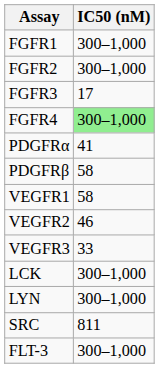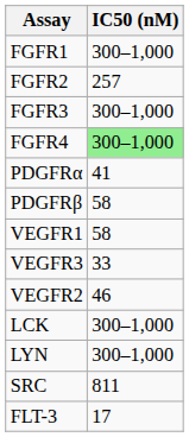 <table class="wikitable" style="float: right; margin-left: 10px; margin-bottom: 10px;">
 <tr>
 <th>Assay</th>
 <th>IC50 (nM)</th>
 </tr>
 <tr>
 <td>FGFR1</td>
 <td>300–1,000</td>
 </tr>
 <tr>
 <td>FGFR2</td>
-<td>300–1,000</td>
+<td>257</td>
 </tr>
 <tr>
 <td>FGFR3</td>
-<td>17</td>
+<td>300–1,000</td>
 </tr>
 <tr>
 <td>FGFR4</td>
 <td style="background: lightgreen;">300–1,000</td>
 </tr>
 <tr>
 <td>PDGFRα</td>
 <td>41</td>
 </tr>
 <tr>
 <td>PDGFRβ</td>
 <td>58</td>
 </tr>
 <tr>
 <td>VEGFR1</td>
 <td>58</td>
 </tr>
 <tr>
+<td>VEGFR3</td>
+<td>33</td>
+</tr>
+<tr>
 <td>VEGFR2</td>
 <td>46</td>
-</tr>
-<tr>
-<td>VEGFR3</td>
-<td>33</td>
 </tr>
 <tr>
 <td>LCK</td>
 <td>300–1,000</td>
 </tr>
 <tr>
 <td>LYN</td>
 <td>300–1,000</td>
 </tr>
 <tr>
 <td>SRC</td>
 <td>811</td>
 </tr>
 <tr>
 <td>FLT-3</td>
-<td>300–1,000</td>
+<td>17</td>
 </tr>
 </table>
